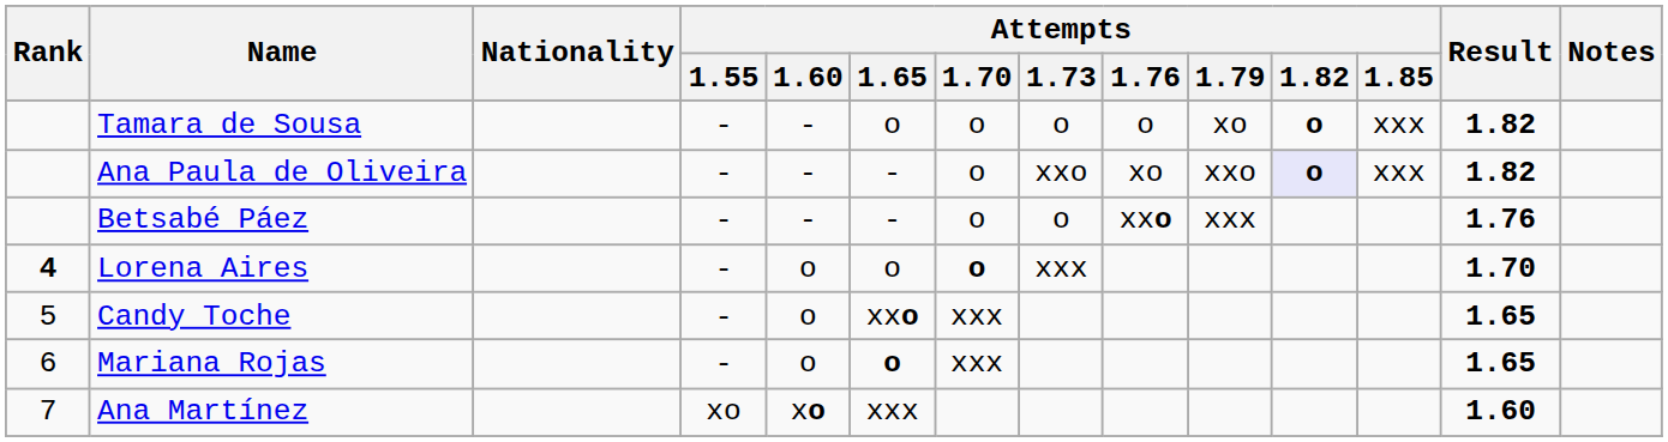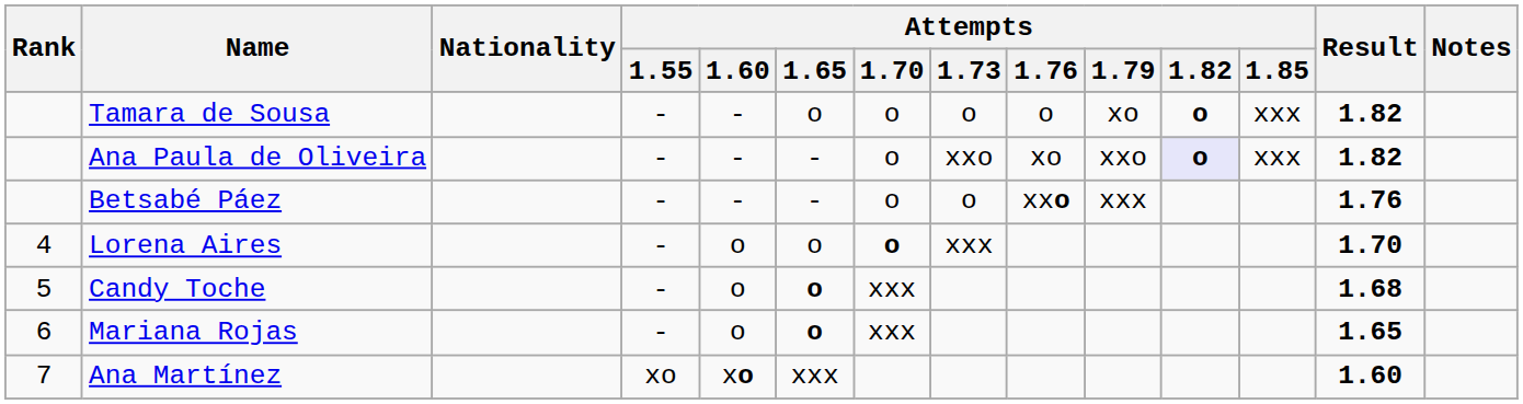 <table class="wikitable sortable" style="text-align:center">
 <tr>
 <th rowspan=2>Rank</th>
 <th rowspan=2>Name</th>
 <th rowspan=2>Nationality</th>
 <th colspan=9>Attempts</th>
 <th rowspan=2>Result</th>
 <th rowspan=2>Notes</th>
 </tr>
 <tr>
 <th>1.55</th>
 <th>1.60</th>
 <th>1.65</th>
 <th>1.70</th>
 <th>1.73</th>
 <th>1.76</th>
 <th>1.79</th>
 <th>1.82</th>
 <th>1.85</th>
 </tr>
 <tr>
 <td align=center></td>
 <td align=left><a href='#'>Tamara de Sousa</a></td>
 <td align=left></td>
 <td>-</td>
 <td>-</td>
 <td>o</td>
 <td>o</td>
 <td>o</td>
 <td>o</td>
 <td>xo</td>
 <td><strong>o</strong></td>
 <td>xxx</td>
 <td><strong>1.82</strong></td>
 <td></td>
 </tr>
 <tr>
 <td align=center></td>
 <td align=left><a href='#'>Ana Paula de Oliveira</a></td>
 <td align=left></td>
 <td>-</td>
 <td>-</td>
 <td>-</td>
 <td>o</td>
 <td>xxo</td>
 <td>xo</td>
 <td>xxo</td>
 <td style="background: lavender;"><strong>o</strong></td>
 <td>xxx</td>
 <td><strong>1.82</strong></td>
 <td></td>
 </tr>
 <tr>
 <td align=center></td>
 <td align=left><a href='#'>Betsabé Páez</a></td>
 <td align=left></td>
 <td>-</td>
 <td>-</td>
 <td>-</td>
 <td>o</td>
 <td>o</td>
 <td>xx<strong>o</strong></td>
 <td>xxx</td>
 <td></td>
 <td></td>
 <td><strong>1.76</strong></td>
 <td></td>
 </tr>
 <tr>
-<td align=center><strong>4</strong></td>
+<td align=center>4</td>
 <td align=left><a href='#'>Lorena Aires</a></td>
 <td align=left></td>
 <td>-</td>
 <td>o</td>
 <td>o</td>
 <td><strong>o</strong></td>
 <td>xxx</td>
 <td></td>
 <td></td>
 <td></td>
 <td></td>
 <td><strong>1.70</strong></td>
 <td></td>
 </tr>
 <tr>
 <td align=center>5</td>
 <td align=left><a href='#'>Candy Toche</a></td>
 <td align=left></td>
 <td>-</td>
 <td>o</td>
-<td>xx<strong>o</strong></td>
+<td><strong>o</strong></td>
 <td>xxx</td>
 <td></td>
 <td></td>
 <td></td>
 <td></td>
 <td></td>
-<td><strong>1.65</strong></td>
+<td><strong>1.68</strong></td>
 <td></td>
 </tr>
 <tr>
 <td align=center>6</td>
 <td align=left><a href='#'>Mariana Rojas</a></td>
 <td align=left></td>
 <td>-</td>
 <td>o</td>
 <td><strong>o</strong></td>
 <td>xxx</td>
 <td></td>
 <td></td>
 <td></td>
 <td></td>
 <td></td>
 <td><strong>1.65</strong></td>
 <td></td>
 </tr>
 <tr>
 <td align=center>7</td>
 <td align=left><a href='#'>Ana Martínez</a></td>
 <td align=left></td>
 <td>xo</td>
 <td>x<strong>o</strong></td>
 <td>xxx</td>
 <td></td>
 <td></td>
 <td></td>
 <td></td>
 <td></td>
 <td></td>
 <td><strong>1.60</strong></td>
 <td></td>
 </tr>
 </table>
